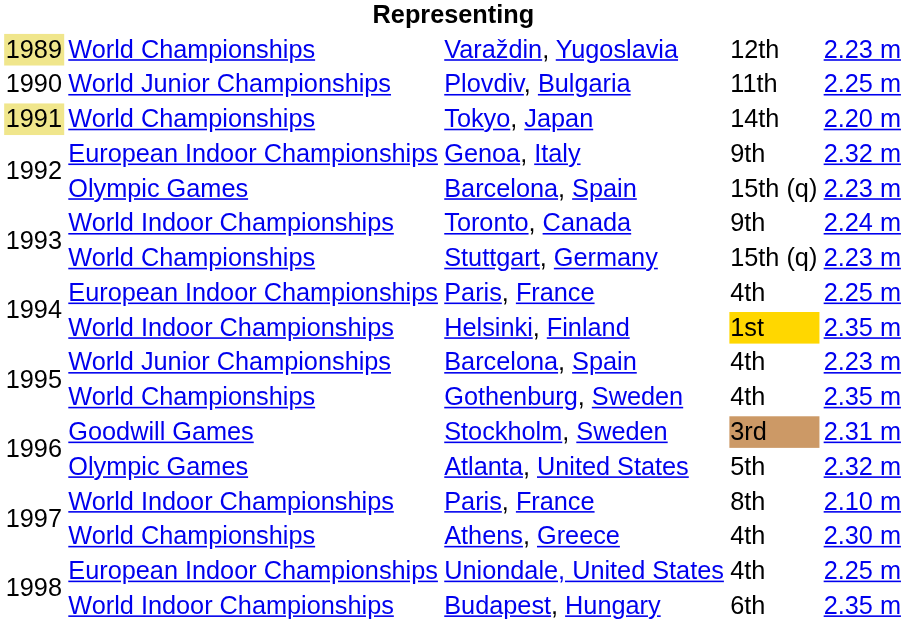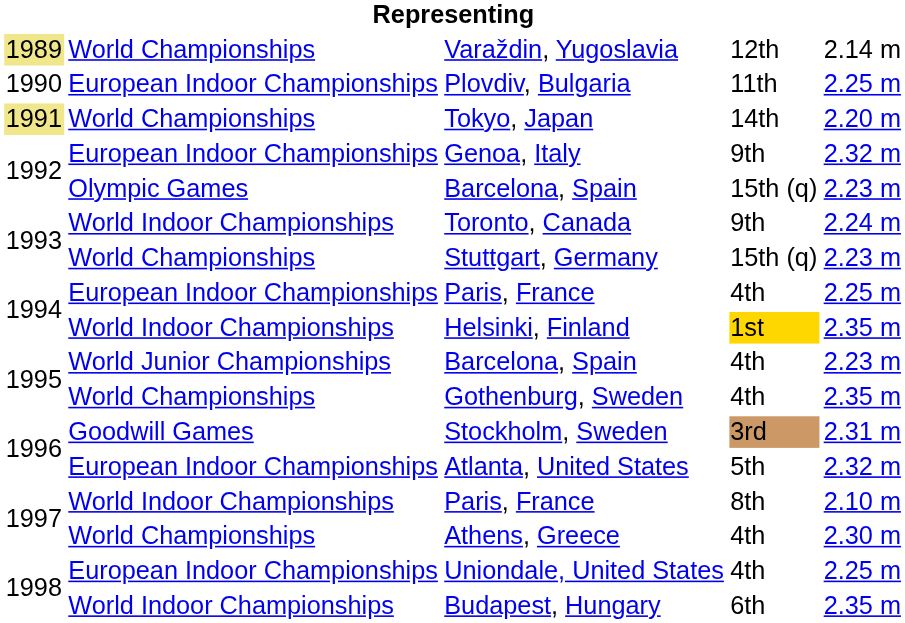 <table>
 <tr>
 <th colspan="5">Representing </th>
 </tr>
 <tr>
 <td style="background: khaki;">1989</td>
 <td><a href='#'>World Championships</a></td>
 <td><a href='#'>Varaždin</a>, <a href='#'>Yugoslavia</a></td>
 <td>12th</td>
-<td><a href='#'>2.23 m</a></td>
+<td>2.14 m</td>
 </tr>
 <tr>
 <td>1990</td>
-<td><a href='#'>World Junior Championships</a></td>
+<td><a href='#'>European Indoor Championships</a></td>
 <td><a href='#'>Plovdiv</a>, <a href='#'>Bulgaria</a></td>
 <td>11th</td>
 <td><a href='#'>2.25 m</a></td>
 </tr>
 <tr>
 <td style="background: khaki;">1991</td>
 <td><a href='#'>World Championships</a></td>
 <td><a href='#'>Tokyo</a>, <a href='#'>Japan</a></td>
 <td>14th</td>
 <td><a href='#'>2.20 m</a></td>
 </tr>
 <tr>
 <td rowspan=2>1992</td>
 <td><a href='#'>European Indoor Championships</a></td>
 <td><a href='#'>Genoa</a>, <a href='#'>Italy</a></td>
 <td>9th</td>
 <td><a href='#'>2.32 m</a></td>
 </tr>
 <tr>
 <td><a href='#'>Olympic Games</a></td>
 <td><a href='#'>Barcelona</a>, <a href='#'>Spain</a></td>
 <td>15th (q)</td>
 <td><a href='#'>2.23 m</a></td>
 </tr>
 <tr>
 <td rowspan=2>1993</td>
 <td><a href='#'>World Indoor Championships</a></td>
 <td><a href='#'>Toronto</a>, <a href='#'>Canada</a></td>
 <td>9th</td>
 <td><a href='#'>2.24 m</a></td>
 </tr>
 <tr>
 <td><a href='#'>World Championships</a></td>
 <td><a href='#'>Stuttgart</a>, <a href='#'>Germany</a></td>
 <td>15th (q)</td>
 <td><a href='#'>2.23 m</a></td>
 </tr>
 <tr>
 <td rowspan=2>1994</td>
 <td><a href='#'>European Indoor Championships</a></td>
 <td><a href='#'>Paris</a>, <a href='#'>France</a></td>
 <td>4th</td>
 <td><a href='#'>2.25 m</a></td>
 </tr>
 <tr>
 <td><a href='#'>World Indoor Championships</a></td>
 <td><a href='#'>Helsinki</a>, <a href='#'>Finland</a></td>
 <td bgcolor=gold>1st</td>
 <td><a href='#'>2.35 m</a></td>
 </tr>
 <tr>
 <td rowspan=2>1995</td>
 <td><a href='#'>World Junior Championships</a></td>
 <td><a href='#'>Barcelona</a>, <a href='#'>Spain</a></td>
 <td>4th</td>
 <td><a href='#'>2.23 m</a></td>
 </tr>
 <tr>
 <td><a href='#'>World Championships</a></td>
 <td><a href='#'>Gothenburg</a>, <a href='#'>Sweden</a></td>
 <td>4th</td>
 <td><a href='#'>2.35 m</a></td>
 </tr>
 <tr>
 <td rowspan=2>1996</td>
 <td><a href='#'>Goodwill Games</a></td>
 <td><a href='#'>Stockholm</a>, <a href='#'>Sweden</a></td>
 <td bgcolor=cc9966>3rd</td>
 <td><a href='#'>2.31 m</a></td>
 </tr>
 <tr>
-<td><a href='#'>Olympic Games</a></td>
+<td><a href='#'>European Indoor Championships</a></td>
 <td><a href='#'>Atlanta</a>, <a href='#'>United States</a></td>
 <td>5th</td>
 <td><a href='#'>2.32 m</a></td>
 </tr>
 <tr>
 <td rowspan=2>1997</td>
 <td><a href='#'>World Indoor Championships</a></td>
 <td><a href='#'>Paris</a>, <a href='#'>France</a></td>
 <td>8th</td>
 <td><a href='#'>2.10 m</a></td>
 </tr>
 <tr>
 <td><a href='#'>World Championships</a></td>
 <td><a href='#'>Athens</a>, <a href='#'>Greece</a></td>
 <td>4th</td>
 <td><a href='#'>2.30 m</a></td>
 </tr>
 <tr>
 <td rowspan=2>1998</td>
 <td><a href='#'>European Indoor Championships</a></td>
 <td><a href='#'>Uniondale, United States</a></td>
 <td>4th</td>
 <td><a href='#'>2.25 m</a></td>
 </tr>
 <tr>
 <td><a href='#'>World Indoor Championships</a></td>
 <td><a href='#'>Budapest</a>, <a href='#'>Hungary</a></td>
 <td>6th</td>
 <td><a href='#'>2.35 m</a></td>
 </tr>
 </table>
